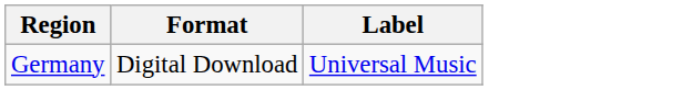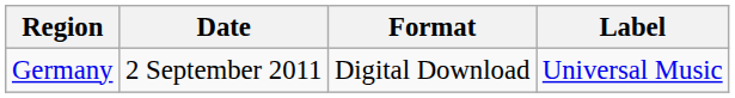 <table class=wikitable>
 <tr>
 <th>Region</th>
+<th>Date</th>
 <th>Format</th>
 <th>Label</th>
 </tr>
 <tr>
 <td><a href='#'>Germany</a></td>
+<td>2 September 2011</td>
 <td>Digital Download</td>
 <td><a href='#'>Universal Music</a></td>
 </tr>
 </table>
